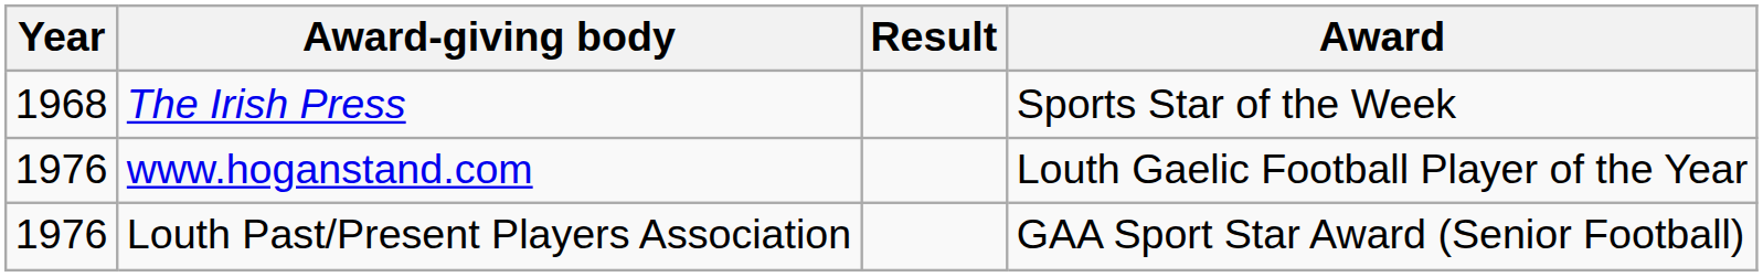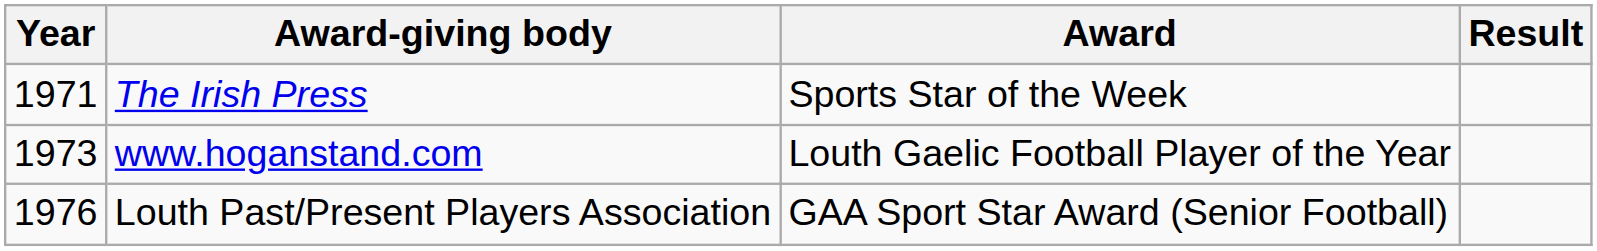 <table class="wikitable">
 <tr>
 <th>Year</th>
 <th>Award-giving body</th>
+<th>Award</th>
 <th>Result</th>
-<th>Award</th>
 </tr>
 <tr>
-<td>1968</td>
+<td>1971</td>
 <td><em><a href='#'>The Irish Press</a></em></td>
+<td>Sports Star of the Week</td>
 <td></td>
-<td>Sports Star of the Week</td>
 </tr>
 <tr>
-<td>1976</td>
+<td>1973</td>
 <td><a href='#'>www.hoganstand.com</a></td>
+<td>Louth Gaelic Football Player of the Year</td>
 <td></td>
-<td>Louth Gaelic Football Player of the Year</td>
 </tr>
 <tr>
 <td>1976</td>
 <td>Louth Past/Present Players Association</td>
+<td>GAA Sport Star Award (Senior Football)</td>
 <td></td>
-<td>GAA Sport Star Award (Senior Football)</td>
 </tr>
 </table>
